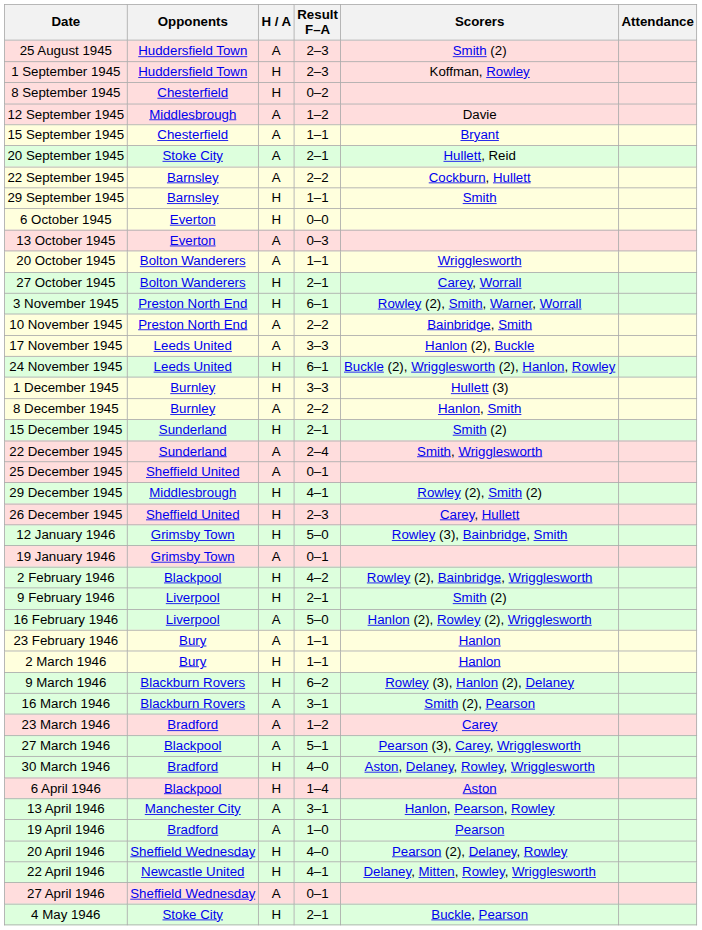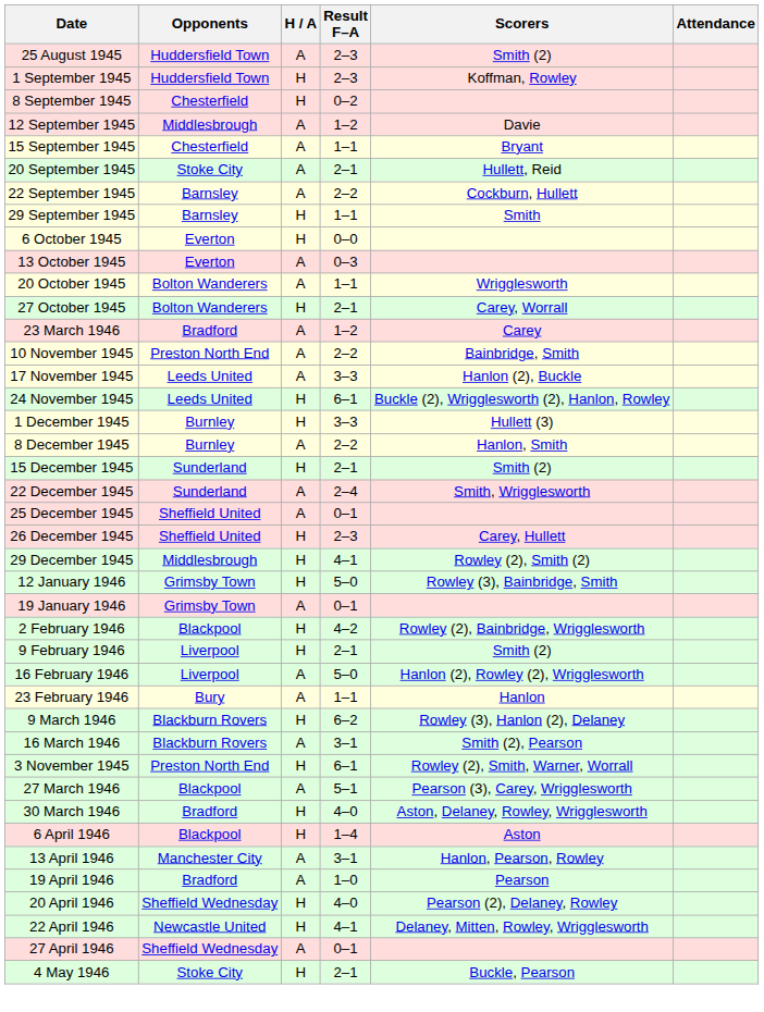 <table class="wikitable" style="text-align:center">
 <tr>
 <th>Date</th>
 <th>Opponents</th>
 <th>H / A</th>
 <th>Result<br>F–A</th>
 <th>Scorers</th>
 <th>Attendance</th>
 </tr>
 <tr bgcolor="#ffdddd">
 <td>25 August 1945</td>
 <td><a href='#'>Huddersfield Town</a></td>
 <td>A</td>
 <td>2–3</td>
 <td><a href='#'>Smith</a> (2)</td>
 <td></td>
 </tr>
 <tr bgcolor="#ffdddd">
 <td>1 September 1945</td>
 <td><a href='#'>Huddersfield Town</a></td>
 <td>H</td>
 <td>2–3</td>
 <td>Koffman, <a href='#'>Rowley</a></td>
 <td></td>
 </tr>
 <tr bgcolor="#ffdddd">
 <td>8 September 1945</td>
 <td><a href='#'>Chesterfield</a></td>
 <td>H</td>
 <td>0–2</td>
 <td></td>
 <td></td>
 </tr>
 <tr bgcolor="#ffdddd">
 <td>12 September 1945</td>
 <td><a href='#'>Middlesbrough</a></td>
 <td>A</td>
 <td>1–2</td>
 <td>Davie</td>
 <td></td>
 </tr>
 <tr bgcolor="#ffffdd">
 <td>15 September 1945</td>
 <td><a href='#'>Chesterfield</a></td>
 <td>A</td>
 <td>1–1</td>
 <td><a href='#'>Bryant</a></td>
 <td></td>
 </tr>
 <tr bgcolor="#ddffdd">
 <td>20 September 1945</td>
 <td><a href='#'>Stoke City</a></td>
 <td>A</td>
 <td>2–1</td>
 <td><a href='#'>Hullett</a>, Reid</td>
 <td></td>
 </tr>
 <tr bgcolor="#ffffdd">
 <td>22 September 1945</td>
 <td><a href='#'>Barnsley</a></td>
 <td>A</td>
 <td>2–2</td>
 <td><a href='#'>Cockburn</a>, <a href='#'>Hullett</a></td>
 <td></td>
 </tr>
 <tr bgcolor="#ffffdd">
 <td>29 September 1945</td>
 <td><a href='#'>Barnsley</a></td>
 <td>H</td>
 <td>1–1</td>
 <td><a href='#'>Smith</a></td>
 <td></td>
 </tr>
 <tr bgcolor="#ffffdd">
 <td>6 October 1945</td>
 <td><a href='#'>Everton</a></td>
 <td>H</td>
 <td>0–0</td>
 <td></td>
 <td></td>
 </tr>
 <tr bgcolor="#ffdddd">
 <td>13 October 1945</td>
 <td><a href='#'>Everton</a></td>
 <td>A</td>
 <td>0–3</td>
 <td></td>
 <td></td>
 </tr>
 <tr bgcolor="#ffffdd">
 <td>20 October 1945</td>
 <td><a href='#'>Bolton Wanderers</a></td>
 <td>A</td>
 <td>1–1</td>
 <td><a href='#'>Wrigglesworth</a></td>
 <td></td>
 </tr>
 <tr bgcolor="#ddffdd">
 <td>27 October 1945</td>
 <td><a href='#'>Bolton Wanderers</a></td>
 <td>H</td>
 <td>2–1</td>
 <td><a href='#'>Carey</a>, <a href='#'>Worrall</a></td>
 <td></td>
 </tr>
-<tr bgcolor="#ddffdd">
-<td>3 November 1945</td>
-<td><a href='#'>Preston North End</a></td>
-<td>H</td>
-<td>6–1</td>
-<td><a href='#'>Rowley</a> (2), <a href='#'>Smith</a>, <a href='#'>Warner</a>, <a href='#'>Worrall</a></td>
+<tr bgcolor="#ffdddd">
+<td>23 March 1946</td>
+<td><a href='#'>Bradford</a></td>
+<td>A</td>
+<td>1–2</td>
+<td><a href='#'>Carey</a></td>
 <td></td>
 </tr>
 <tr bgcolor="#ffffdd">
 <td>10 November 1945</td>
 <td><a href='#'>Preston North End</a></td>
 <td>A</td>
 <td>2–2</td>
 <td><a href='#'>Bainbridge</a>, <a href='#'>Smith</a></td>
 <td></td>
 </tr>
 <tr bgcolor="#ffffdd">
 <td>17 November 1945</td>
 <td><a href='#'>Leeds United</a></td>
 <td>A</td>
 <td>3–3</td>
 <td><a href='#'>Hanlon</a> (2), <a href='#'>Buckle</a></td>
 <td></td>
 </tr>
 <tr bgcolor="#ddffdd">
 <td>24 November 1945</td>
 <td><a href='#'>Leeds United</a></td>
 <td>H</td>
 <td>6–1</td>
 <td><a href='#'>Buckle</a> (2), <a href='#'>Wrigglesworth</a> (2), <a href='#'>Hanlon</a>, <a href='#'>Rowley</a></td>
 <td></td>
 </tr>
 <tr bgcolor="#ffffdd">
 <td>1 December 1945</td>
 <td><a href='#'>Burnley</a></td>
 <td>H</td>
 <td>3–3</td>
 <td><a href='#'>Hullett</a> (3)</td>
 <td></td>
 </tr>
 <tr bgcolor="#ffffdd">
 <td>8 December 1945</td>
 <td><a href='#'>Burnley</a></td>
 <td>A</td>
 <td>2–2</td>
 <td><a href='#'>Hanlon</a>, <a href='#'>Smith</a></td>
 <td></td>
 </tr>
 <tr bgcolor="#ddffdd">
 <td>15 December 1945</td>
 <td><a href='#'>Sunderland</a></td>
 <td>H</td>
 <td>2–1</td>
 <td><a href='#'>Smith</a> (2)</td>
 <td></td>
 </tr>
 <tr bgcolor="#ffdddd">
 <td>22 December 1945</td>
 <td><a href='#'>Sunderland</a></td>
 <td>A</td>
 <td>2–4</td>
 <td><a href='#'>Smith</a>, <a href='#'>Wrigglesworth</a></td>
 <td></td>
 </tr>
 <tr bgcolor="#ffdddd">
 <td>25 December 1945</td>
 <td><a href='#'>Sheffield United</a></td>
 <td>A</td>
 <td>0–1</td>
 <td></td>
 <td></td>
 </tr>
+<tr bgcolor="#ffdddd">
+<td>26 December 1945</td>
+<td><a href='#'>Sheffield United</a></td>
+<td>H</td>
+<td>2–3</td>
+<td><a href='#'>Carey</a>, <a href='#'>Hullett</a></td>
+<td></td>
+</tr>
 <tr bgcolor="#ddffdd">
 <td>29 December 1945</td>
 <td><a href='#'>Middlesbrough</a></td>
 <td>H</td>
 <td>4–1</td>
 <td><a href='#'>Rowley</a> (2), <a href='#'>Smith</a> (2)</td>
-<td></td>
-</tr>
-<tr bgcolor="#ffdddd">
-<td>26 December 1945</td>
-<td><a href='#'>Sheffield United</a></td>
-<td>H</td>
-<td>2–3</td>
-<td><a href='#'>Carey</a>, <a href='#'>Hullett</a></td>
 <td></td>
 </tr>
 <tr bgcolor="#ddffdd">
 <td>12 January 1946</td>
 <td><a href='#'>Grimsby Town</a></td>
 <td>H</td>
 <td>5–0</td>
 <td><a href='#'>Rowley</a> (3), <a href='#'>Bainbridge</a>, <a href='#'>Smith</a></td>
 <td></td>
 </tr>
 <tr bgcolor="#ffdddd">
 <td>19 January 1946</td>
 <td><a href='#'>Grimsby Town</a></td>
 <td>A</td>
 <td>0–1</td>
 <td></td>
 <td></td>
 </tr>
 <tr bgcolor="#ddffdd">
 <td>2 February 1946</td>
 <td><a href='#'>Blackpool</a></td>
 <td>H</td>
 <td>4–2</td>
 <td><a href='#'>Rowley</a> (2), <a href='#'>Bainbridge</a>, <a href='#'>Wrigglesworth</a></td>
 <td></td>
 </tr>
 <tr bgcolor="#ddffdd">
 <td>9 February 1946</td>
 <td><a href='#'>Liverpool</a></td>
 <td>H</td>
 <td>2–1</td>
 <td><a href='#'>Smith</a> (2)</td>
 <td></td>
 </tr>
 <tr bgcolor="#ddffdd">
 <td>16 February 1946</td>
 <td><a href='#'>Liverpool</a></td>
 <td>A</td>
 <td>5–0</td>
 <td><a href='#'>Hanlon</a> (2), <a href='#'>Rowley</a> (2), <a href='#'>Wrigglesworth</a></td>
 <td></td>
 </tr>
 <tr bgcolor="#ffffdd">
 <td>23 February 1946</td>
 <td><a href='#'>Bury</a></td>
 <td>A</td>
 <td>1–1</td>
 <td><a href='#'>Hanlon</a></td>
 <td></td>
 </tr>
-<tr bgcolor="#ffffdd">
-<td>2 March 1946</td>
-<td><a href='#'>Bury</a></td>
-<td>H</td>
-<td>1–1</td>
-<td><a href='#'>Hanlon</a></td>
-<td></td>
-</tr>
 <tr bgcolor="#ddffdd">
 <td>9 March 1946</td>
 <td><a href='#'>Blackburn Rovers</a></td>
 <td>H</td>
 <td>6–2</td>
 <td><a href='#'>Rowley</a> (3), <a href='#'>Hanlon</a> (2), <a href='#'>Delaney</a></td>
 <td></td>
 </tr>
 <tr bgcolor="#ddffdd">
 <td>16 March 1946</td>
 <td><a href='#'>Blackburn Rovers</a></td>
 <td>A</td>
 <td>3–1</td>
 <td><a href='#'>Smith</a> (2), <a href='#'>Pearson</a></td>
 <td></td>
 </tr>
-<tr bgcolor="#ffdddd">
-<td>23 March 1946</td>
-<td><a href='#'>Bradford</a></td>
-<td>A</td>
-<td>1–2</td>
-<td><a href='#'>Carey</a></td>
+<tr bgcolor="#ddffdd">
+<td>3 November 1945</td>
+<td><a href='#'>Preston North End</a></td>
+<td>H</td>
+<td>6–1</td>
+<td><a href='#'>Rowley</a> (2), <a href='#'>Smith</a>, <a href='#'>Warner</a>, <a href='#'>Worrall</a></td>
 <td></td>
 </tr>
 <tr bgcolor="#ddffdd">
 <td>27 March 1946</td>
 <td><a href='#'>Blackpool</a></td>
 <td>A</td>
 <td>5–1</td>
 <td><a href='#'>Pearson</a> (3), <a href='#'>Carey</a>, <a href='#'>Wrigglesworth</a></td>
 <td></td>
 </tr>
 <tr bgcolor="#ddffdd">
 <td>30 March 1946</td>
 <td><a href='#'>Bradford</a></td>
 <td>H</td>
 <td>4–0</td>
 <td><a href='#'>Aston</a>, <a href='#'>Delaney</a>, <a href='#'>Rowley</a>, <a href='#'>Wrigglesworth</a></td>
 <td></td>
 </tr>
 <tr bgcolor="#ffdddd">
 <td>6 April 1946</td>
 <td><a href='#'>Blackpool</a></td>
 <td>H</td>
 <td>1–4</td>
 <td><a href='#'>Aston</a></td>
 <td></td>
 </tr>
 <tr bgcolor="#ddffdd">
 <td>13 April 1946</td>
 <td><a href='#'>Manchester City</a></td>
 <td>A</td>
 <td>3–1</td>
 <td><a href='#'>Hanlon</a>, <a href='#'>Pearson</a>, <a href='#'>Rowley</a></td>
 <td></td>
 </tr>
 <tr bgcolor="#ddffdd">
 <td>19 April 1946</td>
 <td><a href='#'>Bradford</a></td>
 <td>A</td>
 <td>1–0</td>
 <td><a href='#'>Pearson</a></td>
 <td></td>
 </tr>
 <tr bgcolor="#ddffdd">
 <td>20 April 1946</td>
 <td><a href='#'>Sheffield Wednesday</a></td>
 <td>H</td>
 <td>4–0</td>
 <td><a href='#'>Pearson</a> (2), <a href='#'>Delaney</a>, <a href='#'>Rowley</a></td>
 <td></td>
 </tr>
 <tr bgcolor="#ddffdd">
 <td>22 April 1946</td>
 <td><a href='#'>Newcastle United</a></td>
 <td>H</td>
 <td>4–1</td>
 <td><a href='#'>Delaney</a>, <a href='#'>Mitten</a>, <a href='#'>Rowley</a>, <a href='#'>Wrigglesworth</a></td>
 <td></td>
 </tr>
 <tr bgcolor="#ffdddd">
 <td>27 April 1946</td>
 <td><a href='#'>Sheffield Wednesday</a></td>
 <td>A</td>
 <td>0–1</td>
 <td></td>
 <td></td>
 </tr>
 <tr bgcolor="#ddffdd">
 <td>4 May 1946</td>
 <td><a href='#'>Stoke City</a></td>
 <td>H</td>
 <td>2–1</td>
 <td><a href='#'>Buckle</a>, <a href='#'>Pearson</a></td>
 <td></td>
 </tr>
 </table>
